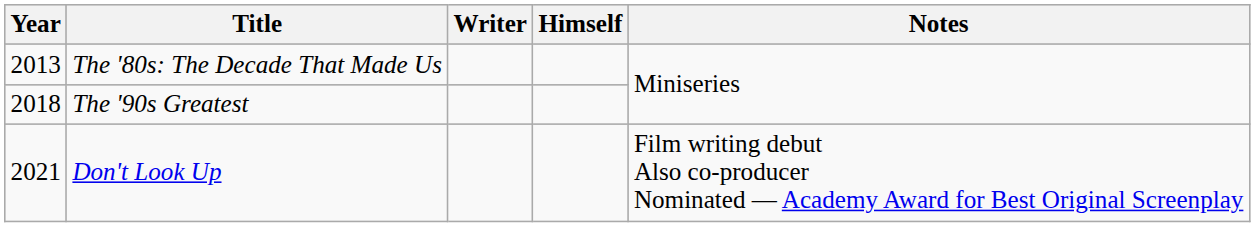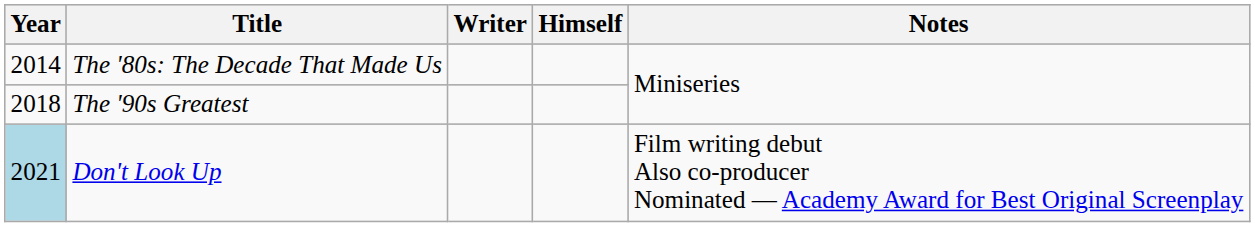 <table class="wikitable">
 <tr>
 <th>Year</th>
 <th>Title</th>
 <th>Writer</th>
 <th>Himself</th>
 <th>Notes</th>
 </tr>
 <tr>
-<td>2013</td>
+<td>2014</td>
 <td><em>The '80s: The Decade That Made Us</em></td>
 <td></td>
 <td></td>
 <td rowspan="2">Miniseries</td>
 </tr>
 <tr>
 <td>2018</td>
 <td><em>The '90s Greatest</em></td>
 <td></td>
 <td></td>
 </tr>
 <tr>
-<td>2021</td>
+<td style="background: lightblue;">2021</td>
 <td><em><a href='#'>Don't Look Up</a></em></td>
 <td></td>
 <td></td>
 <td>Film writing debut <br> Also co-producer <br> Nominated — <a href='#'>Academy Award for Best Original Screenplay</a></td>
 </tr>
 </table>
